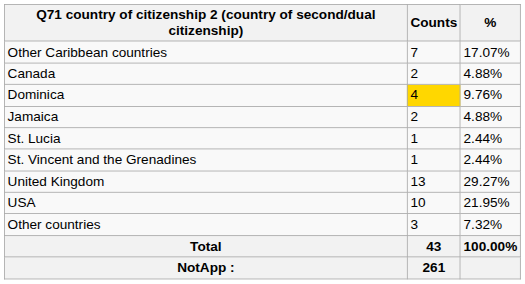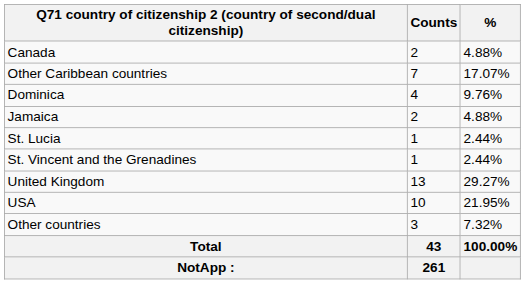 <table class="wikitable sortable">
 <tr>
 <th>Q71 country of citizenship 2 (country of second/dual citizenship)</th>
 <th>Counts</th>
 <th>%</th>
 </tr>
 <tr>
+<td>Canada</td>
+<td>2</td>
+<td>4.88%</td>
+</tr>
+<tr>
 <td>Other Caribbean countries</td>
 <td>7</td>
 <td>17.07%</td>
 </tr>
 <tr>
-<td>Canada</td>
-<td>2</td>
-<td>4.88%</td>
-</tr>
-<tr>
 <td>Dominica</td>
-<td style="background: gold;">4</td>
+<td>4</td>
 <td>9.76%</td>
 </tr>
 <tr>
 <td>Jamaica</td>
 <td>2</td>
 <td>4.88%</td>
 </tr>
 <tr>
 <td>St. Lucia</td>
 <td>1</td>
 <td>2.44%</td>
 </tr>
 <tr>
 <td>St. Vincent and the Grenadines</td>
 <td>1</td>
 <td>2.44%</td>
 </tr>
 <tr>
 <td>United Kingdom</td>
 <td>13</td>
 <td>29.27%</td>
 </tr>
 <tr>
 <td>USA</td>
 <td>10</td>
 <td>21.95%</td>
 </tr>
 <tr>
 <td>Other countries</td>
 <td>3</td>
 <td>7.32%</td>
 </tr>
 <tr>
 <th>Total</th>
 <th>43</th>
 <th>100.00%</th>
 </tr>
 <tr>
 <th>NotApp :</th>
 <th>261</th>
 <th></th>
 </tr>
 </table>
